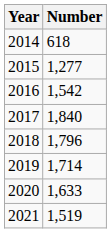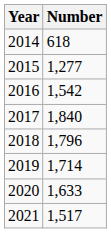 <table class="wikitable sortable">
 <tr>
 <th>Year</th>
 <th>Number</th>
 </tr>
 <tr>
 <td>2014</td>
 <td>618</td>
 </tr>
 <tr>
 <td>2015</td>
 <td>1,277</td>
 </tr>
 <tr>
 <td>2016</td>
 <td>1,542</td>
 </tr>
 <tr>
 <td>2017</td>
 <td>1,840</td>
 </tr>
 <tr>
 <td>2018</td>
 <td>1,796</td>
 </tr>
 <tr>
 <td>2019</td>
 <td>1,714</td>
 </tr>
 <tr>
 <td>2020</td>
 <td>1,633</td>
 </tr>
 <tr>
 <td>2021</td>
-<td>1,519</td>
+<td>1,517</td>
 </tr>
 </table>
